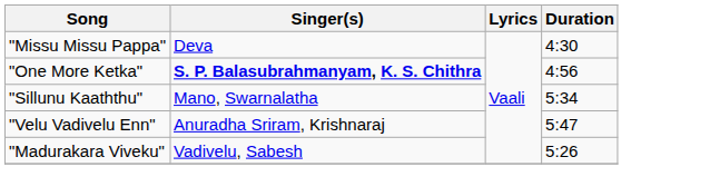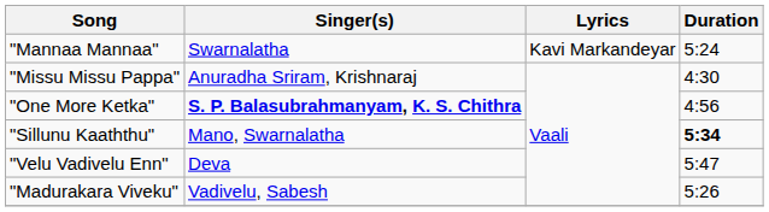 <table class="wikitable" style="font-size:95%;">
 <tr>
 <th>Song</th>
 <th>Singer(s)</th>
 <th>Lyrics</th>
 <th>Duration</th>
 </tr>
 <tr>
+<td>"Mannaa Mannaa"</td>
+<td><a href='#'>Swarnalatha</a></td>
+<td>Kavi Markandeyar</td>
+<td>5:24</td>
+</tr>
+<tr>
 <td>"Missu Missu Pappa"</td>
-<td><a href='#'>Deva</a></td>
+<td><a href='#'>Anuradha Sriram</a>, Krishnaraj</td>
 <td rowspan=5><a href='#'>Vaali</a></td>
 <td>4:30</td>
 </tr>
 <tr>
 <td>"One More Ketka"</td>
 <td><strong><a href='#'>S. P. Balasubrahmanyam</a>, <a href='#'>K. S. Chithra</a></strong></td>
 <td>4:56</td>
 </tr>
 <tr>
 <td>"Sillunu Kaaththu"</td>
 <td><a href='#'>Mano</a>, <a href='#'>Swarnalatha</a></td>
-<td>5:34</td>
+<td><strong>5:34</strong></td>
 </tr>
 <tr>
 <td>"Velu Vadivelu Enn"</td>
-<td><a href='#'>Anuradha Sriram</a>, Krishnaraj</td>
+<td><a href='#'>Deva</a></td>
 <td>5:47</td>
 </tr>
 <tr>
 <td>"Madurakara Viveku"</td>
 <td><a href='#'>Vadivelu</a>, <a href='#'>Sabesh</a></td>
 <td>5:26</td>
 </tr>
 <tr>
 </tr>
 </table>
